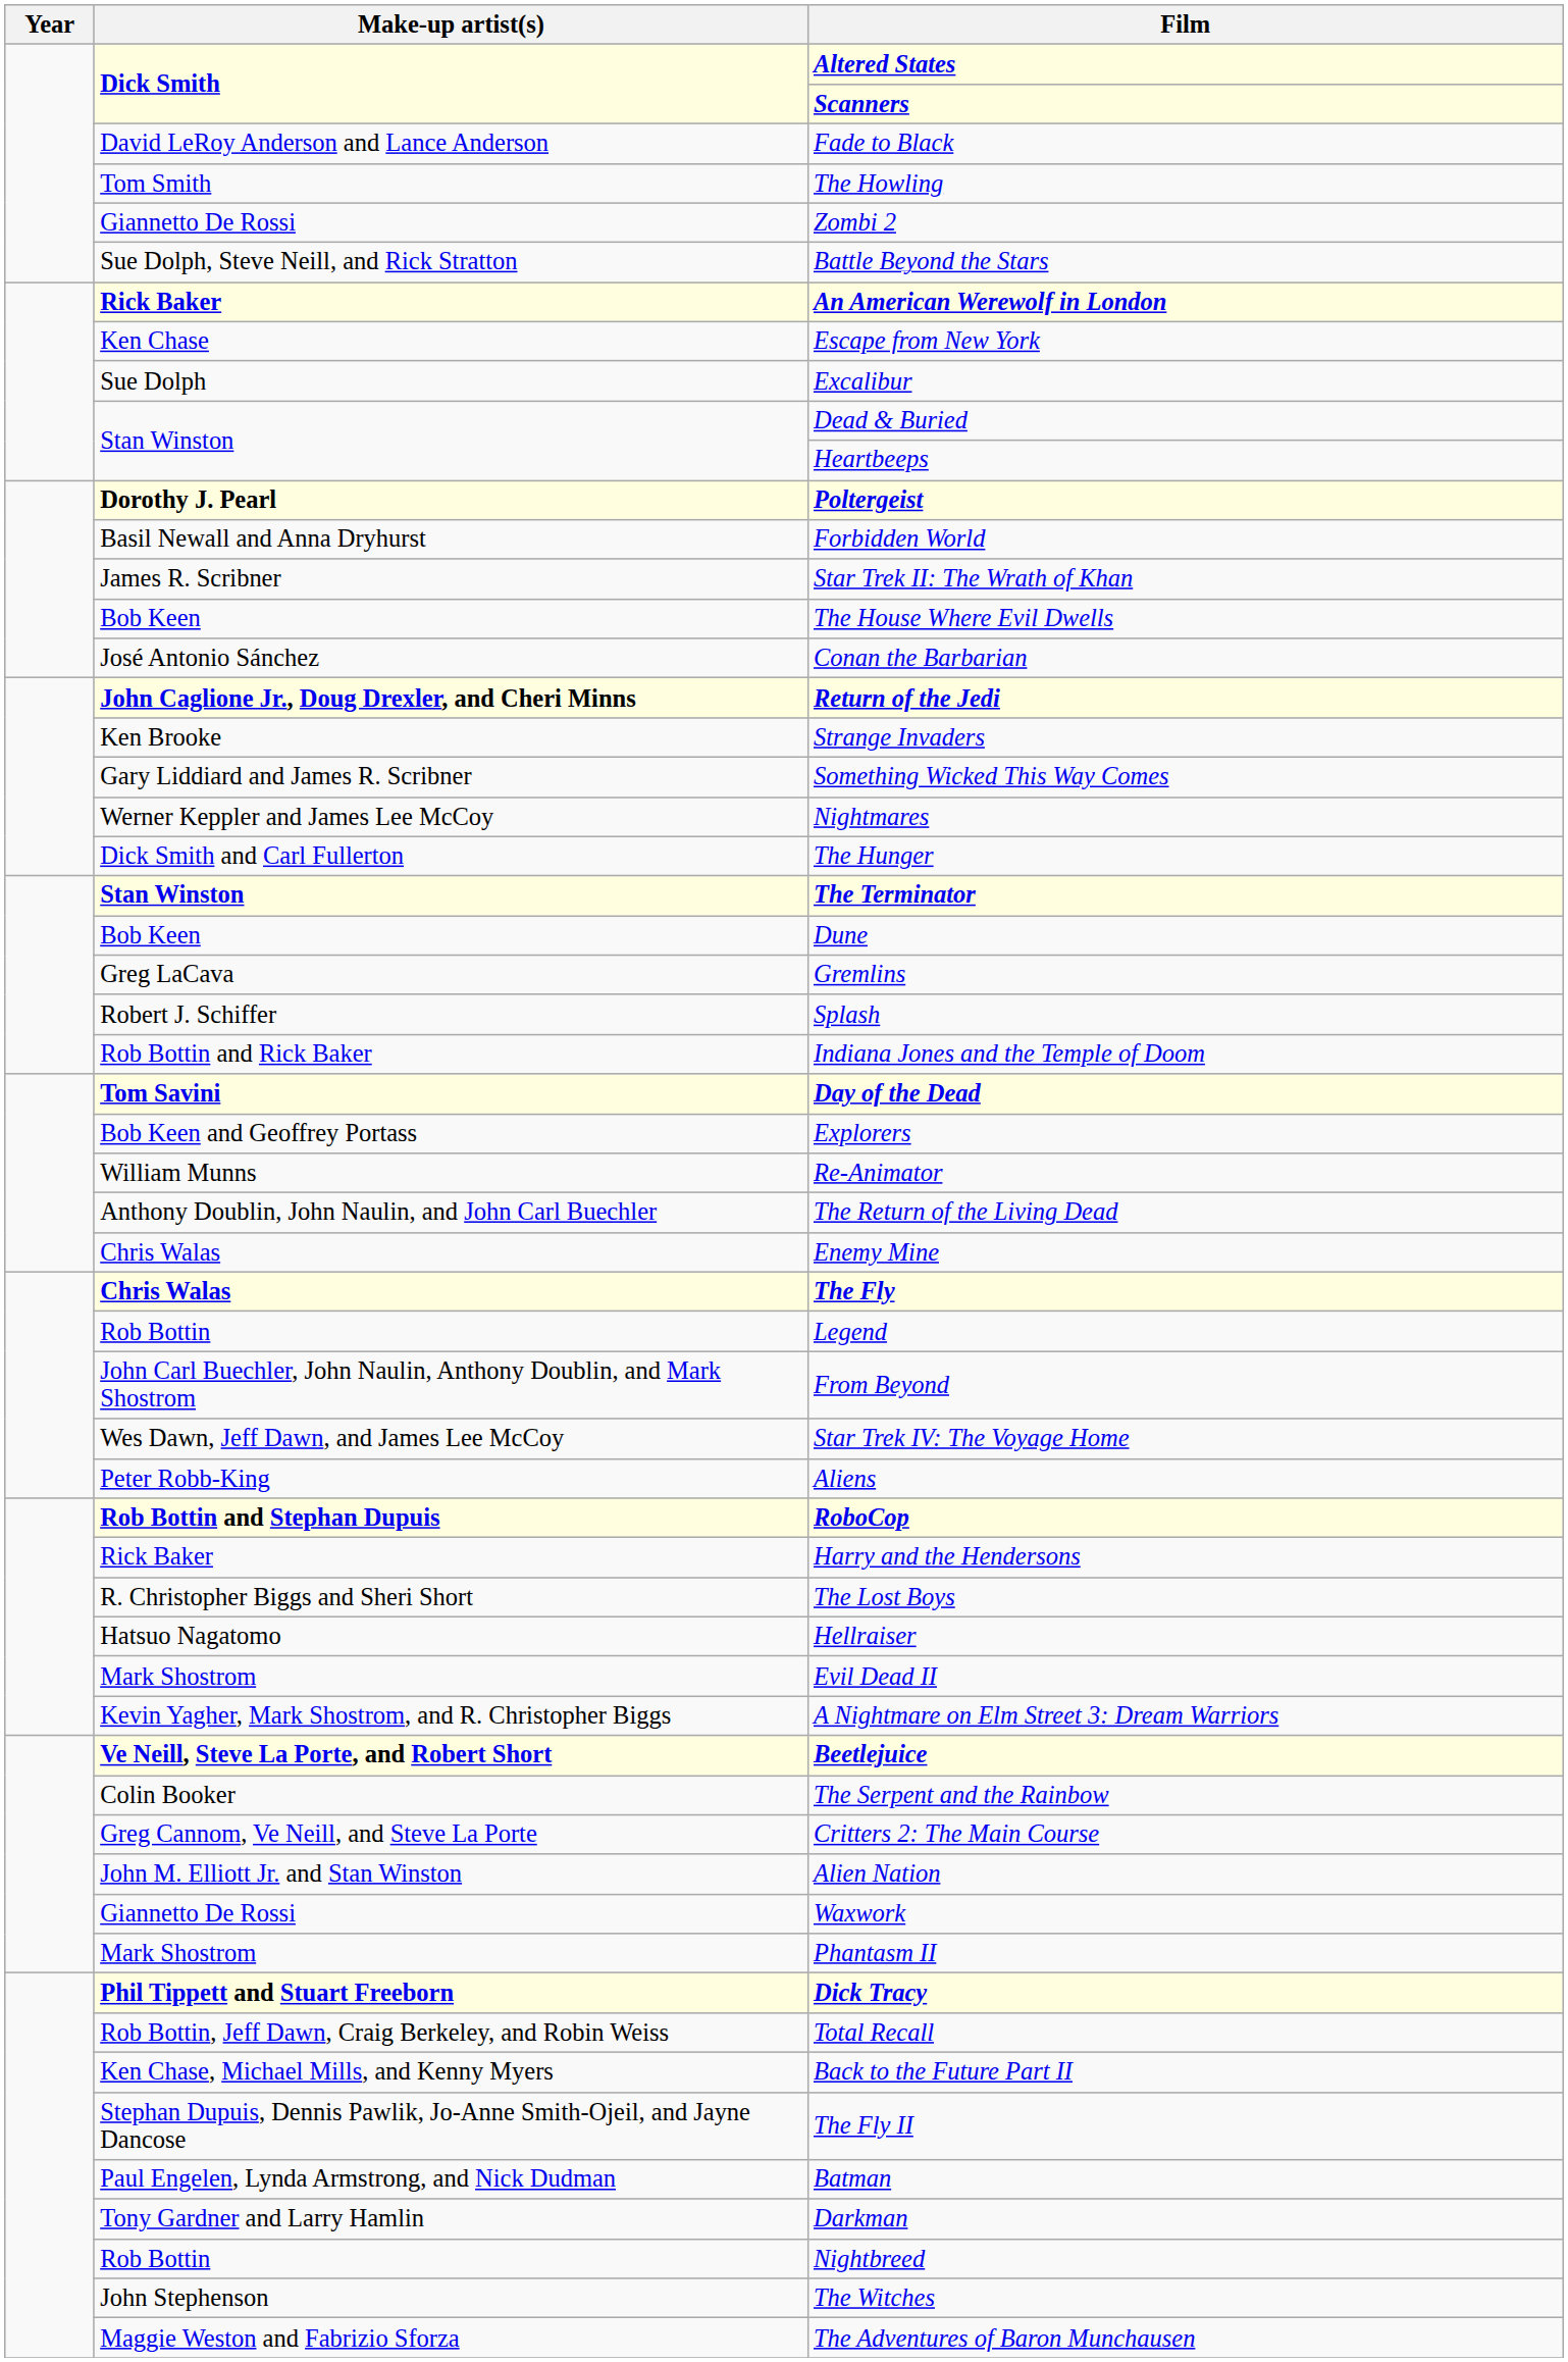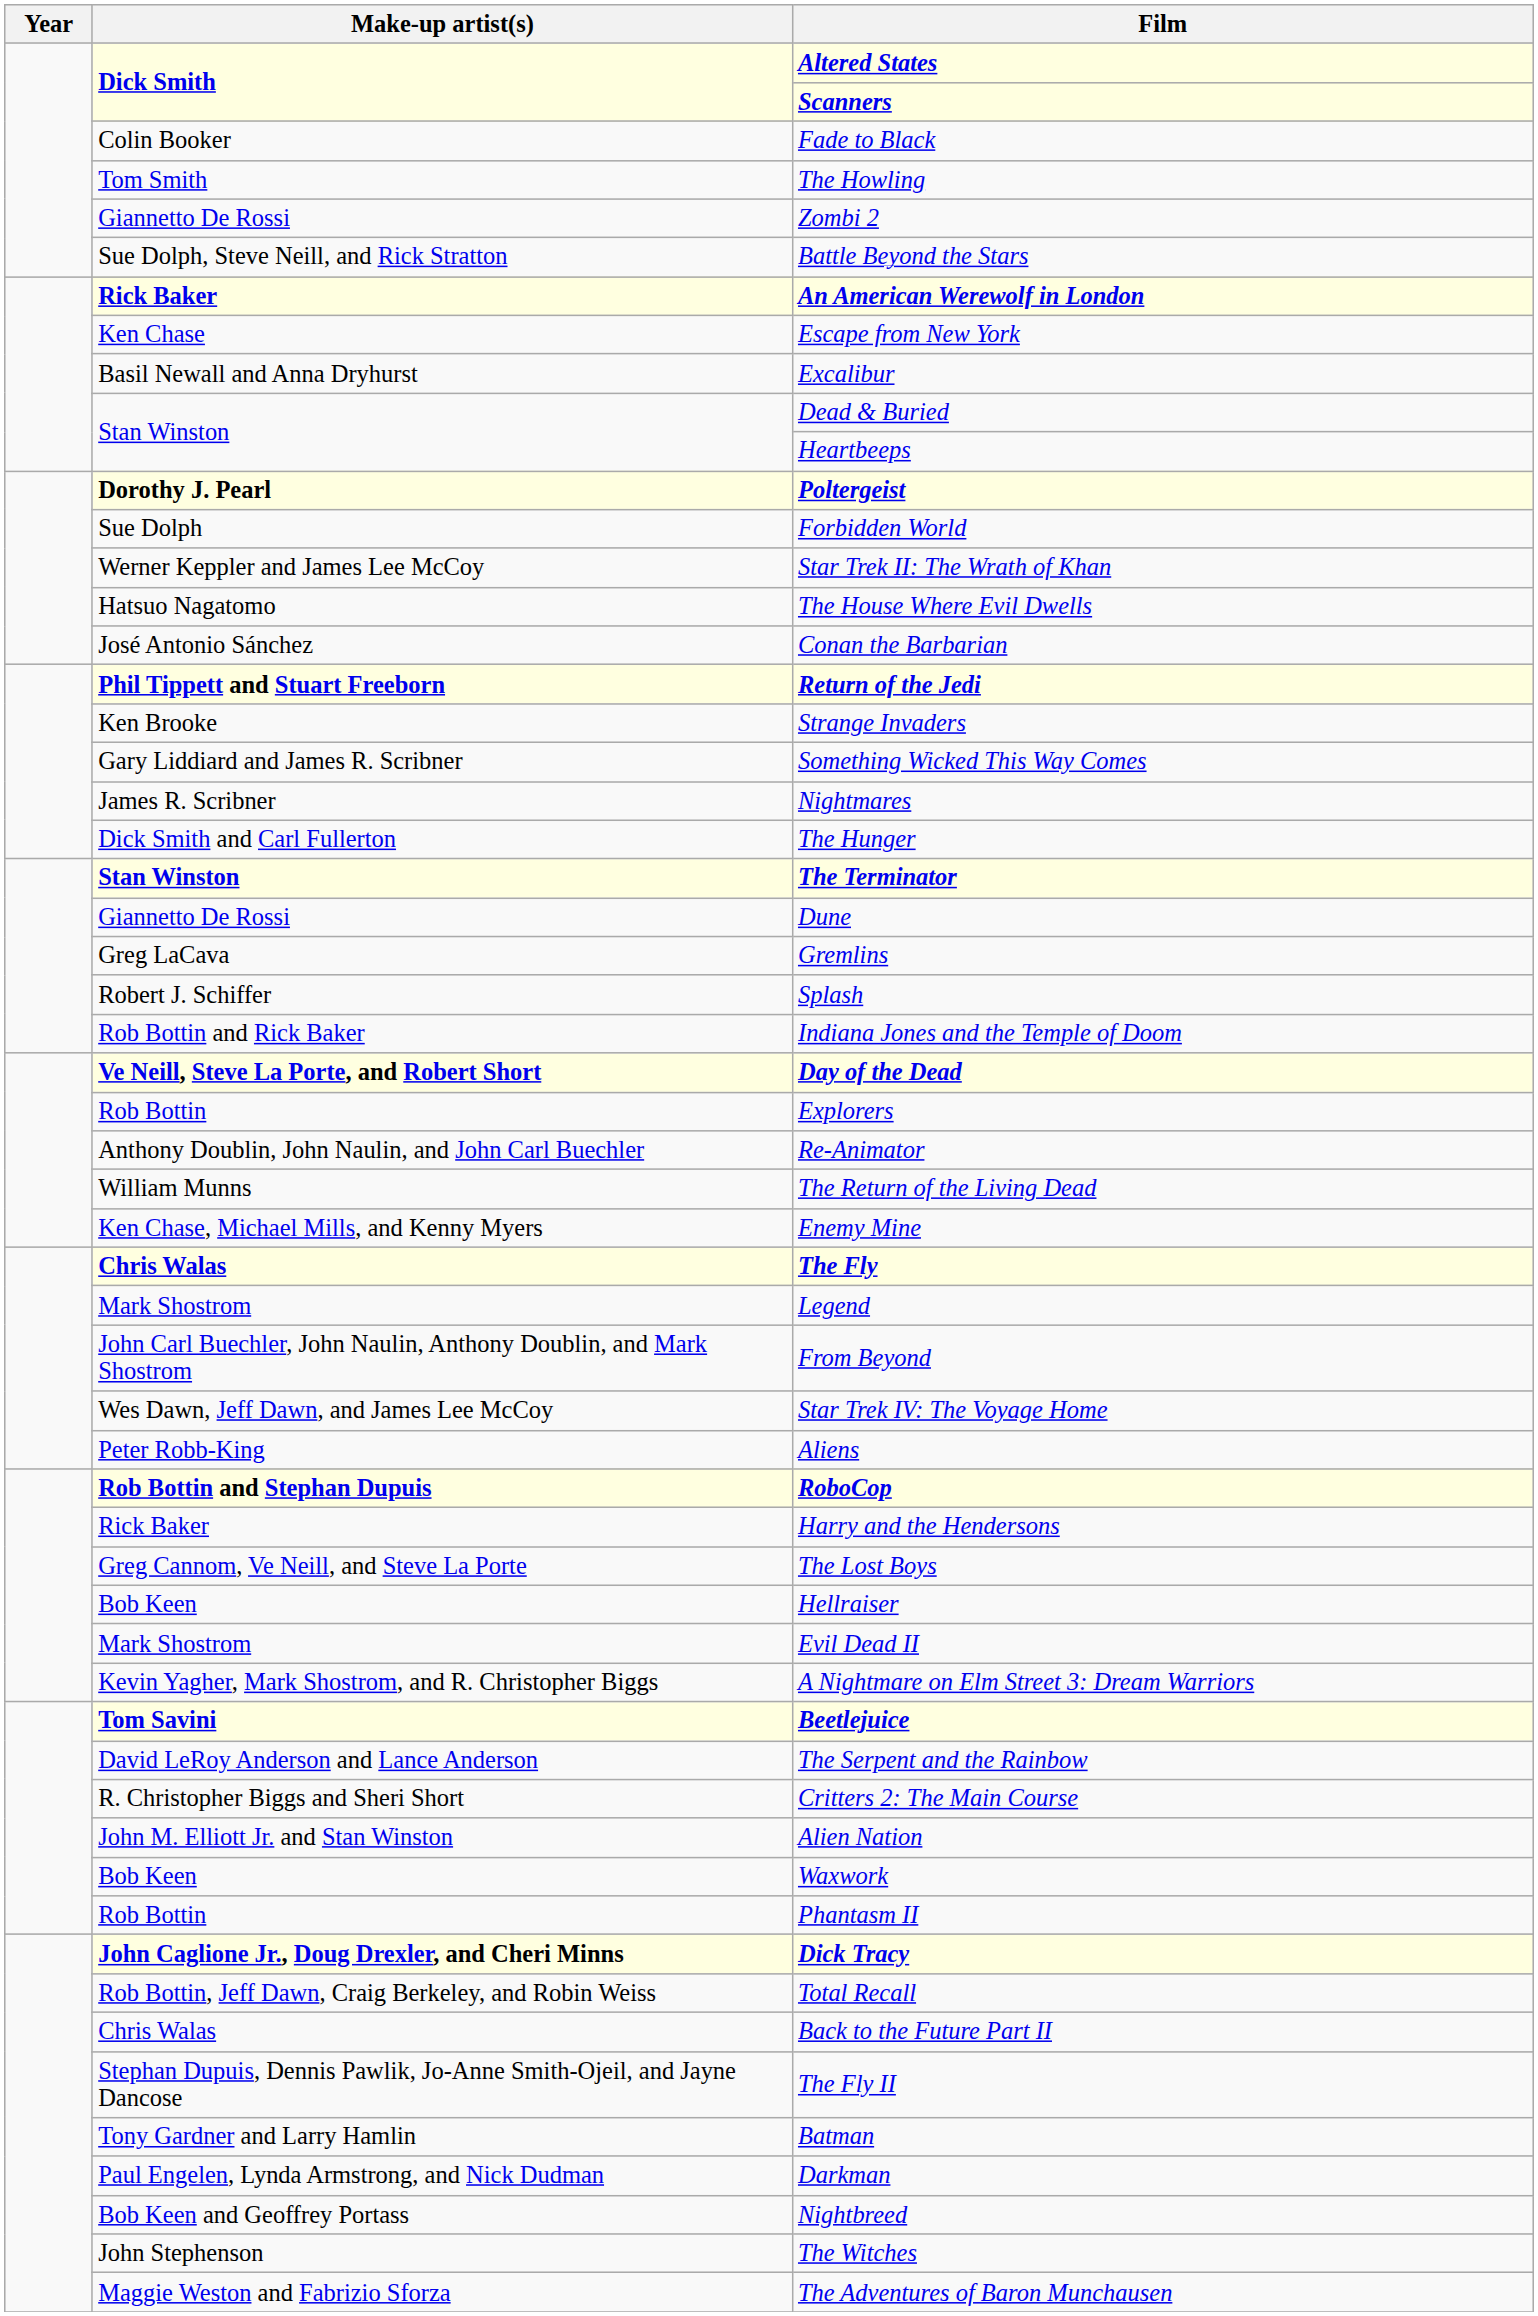 <table class="wikitable" width="1000px" border="1" cellpadding="5" cellspacing="0" align="centre">
 <tr>
 <th width="50px">Year</th>
 <th width="450px">Make-up artist(s)</th>
 <th>Film</th>
 </tr>
 <tr>
 <td rowspan=6></td>
 <td rowspan=2 style="background:lightyellow"><strong><a href='#'>Dick Smith</a></strong></td>
 <td style="background:lightyellow"><strong><em><a href='#'>Altered States</a></em></strong></td>
 </tr>
 <tr>
 <td style="background:lightyellow"><strong><em><a href='#'>Scanners</a></em></strong></td>
 </tr>
 <tr>
-<td><a href='#'>David LeRoy Anderson</a> and <a href='#'>Lance Anderson</a></td>
+<td>Colin Booker</td>
 <td><em><a href='#'>Fade to Black</a></em></td>
 </tr>
 <tr>
 <td><a href='#'>Tom Smith</a></td>
 <td><em><a href='#'>The Howling</a></em></td>
 </tr>
 <tr>
 <td><a href='#'>Giannetto De Rossi</a></td>
 <td><em><a href='#'>Zombi 2</a></em></td>
 </tr>
 <tr>
 <td>Sue Dolph, Steve Neill, and <a href='#'>Rick Stratton</a></td>
 <td><em><a href='#'>Battle Beyond the Stars</a></em></td>
 </tr>
 <tr>
 <td rowspan=5></td>
 <td style="background:lightyellow"><strong><a href='#'>Rick Baker</a></strong></td>
 <td style="background:lightyellow"><strong><em><a href='#'>An American Werewolf in London</a></em></strong></td>
 </tr>
 <tr>
 <td><a href='#'>Ken Chase</a></td>
 <td><em><a href='#'>Escape from New York</a></em></td>
 </tr>
 <tr>
-<td>Sue Dolph</td>
+<td>Basil Newall and Anna Dryhurst</td>
 <td><em><a href='#'>Excalibur</a></em></td>
 </tr>
 <tr>
 <td rowspan=2><a href='#'>Stan Winston</a></td>
 <td><em><a href='#'>Dead & Buried</a></em></td>
 </tr>
 <tr>
 <td><em><a href='#'>Heartbeeps</a></em></td>
 </tr>
 <tr>
 <td rowspan=5></td>
 <td style="background:lightyellow"><strong>Dorothy J. Pearl</strong></td>
 <td style="background:lightyellow"><strong><em><a href='#'>Poltergeist</a></em></strong></td>
 </tr>
 <tr>
-<td>Basil Newall and Anna Dryhurst</td>
+<td>Sue Dolph</td>
 <td><em><a href='#'>Forbidden World</a></em></td>
 </tr>
 <tr>
-<td>James R. Scribner</td>
+<td>Werner Keppler and James Lee McCoy</td>
 <td><em><a href='#'>Star Trek II: The Wrath of Khan</a></em></td>
 </tr>
 <tr>
-<td><a href='#'>Bob Keen</a></td>
+<td>Hatsuo Nagatomo</td>
 <td><em><a href='#'>The House Where Evil Dwells</a></em></td>
 </tr>
 <tr>
 <td>José Antonio Sánchez</td>
 <td><em><a href='#'>Conan the Barbarian</a></em></td>
 </tr>
 <tr>
 <td rowspan=5></td>
-<td style="background:lightyellow"><strong><a href='#'>John Caglione Jr.</a>, <a href='#'>Doug Drexler</a>, and Cheri Minns</strong></td>
+<td style="background:lightyellow"><strong><a href='#'>Phil Tippett</a> and <a href='#'>Stuart Freeborn</a></strong></td>
 <td style="background:lightyellow"><strong><em><a href='#'>Return of the Jedi</a></em></strong></td>
 </tr>
 <tr>
 <td>Ken Brooke</td>
 <td><em><a href='#'>Strange Invaders</a></em></td>
 </tr>
 <tr>
 <td>Gary Liddiard and James R. Scribner</td>
 <td><em><a href='#'>Something Wicked This Way Comes</a></em></td>
 </tr>
 <tr>
-<td>Werner Keppler and James Lee McCoy</td>
+<td>James R. Scribner</td>
 <td><em><a href='#'>Nightmares</a></em></td>
 </tr>
 <tr>
 <td><a href='#'>Dick Smith</a> and <a href='#'>Carl Fullerton</a></td>
 <td><em><a href='#'>The Hunger</a></em></td>
 </tr>
 <tr>
 <td rowspan=5></td>
 <td style="background:lightyellow"><strong><a href='#'>Stan Winston</a></strong></td>
 <td style="background:lightyellow"><strong><em><a href='#'>The Terminator</a></em></strong></td>
 </tr>
 <tr>
-<td><a href='#'>Bob Keen</a></td>
+<td><a href='#'>Giannetto De Rossi</a></td>
 <td><em><a href='#'>Dune</a></em></td>
 </tr>
 <tr>
 <td>Greg LaCava</td>
 <td><em><a href='#'>Gremlins</a></em></td>
 </tr>
 <tr>
 <td>Robert J. Schiffer</td>
 <td><em><a href='#'>Splash</a></em></td>
 </tr>
 <tr>
 <td><a href='#'>Rob Bottin</a> and <a href='#'>Rick Baker</a></td>
 <td><em><a href='#'>Indiana Jones and the Temple of Doom</a></em></td>
 </tr>
 <tr>
 <td rowspan=5></td>
-<td style="background:lightyellow"><strong><a href='#'>Tom Savini</a></strong></td>
+<td style="background:lightyellow"><strong><a href='#'>Ve Neill</a>, <a href='#'>Steve La Porte</a>, and <a href='#'>Robert Short</a></strong></td>
 <td style="background:lightyellow"><strong><em><a href='#'>Day of the Dead</a></em></strong></td>
 </tr>
 <tr>
-<td><a href='#'>Bob Keen</a> and Geoffrey Portass</td>
+<td><a href='#'>Rob Bottin</a></td>
 <td><em><a href='#'>Explorers</a></em></td>
 </tr>
 <tr>
-<td>William Munns</td>
+<td>Anthony Doublin, John Naulin, and <a href='#'>John Carl Buechler</a></td>
 <td><em><a href='#'>Re-Animator</a></em></td>
 </tr>
 <tr>
-<td>Anthony Doublin, John Naulin, and <a href='#'>John Carl Buechler</a></td>
+<td>William Munns</td>
 <td><em><a href='#'>The Return of the Living Dead</a></em></td>
 </tr>
 <tr>
-<td><a href='#'>Chris Walas</a></td>
+<td><a href='#'>Ken Chase</a>, <a href='#'>Michael Mills</a>, and Kenny Myers</td>
 <td><em><a href='#'>Enemy Mine</a></em></td>
 </tr>
 <tr>
 <td rowspan=5></td>
 <td style="background:lightyellow"><strong><a href='#'>Chris Walas</a></strong></td>
 <td style="background:lightyellow"><strong><em><a href='#'>The Fly</a></em></strong></td>
 </tr>
 <tr>
-<td><a href='#'>Rob Bottin</a></td>
+<td><a href='#'>Mark Shostrom</a></td>
 <td><em><a href='#'>Legend</a></em></td>
 </tr>
 <tr>
 <td><a href='#'>John Carl Buechler</a>, John Naulin, Anthony Doublin, and <a href='#'>Mark Shostrom</a></td>
 <td><em><a href='#'>From Beyond</a></em></td>
 </tr>
 <tr>
 <td>Wes Dawn, <a href='#'>Jeff Dawn</a>, and James Lee McCoy</td>
 <td><em><a href='#'>Star Trek IV: The Voyage Home</a></em></td>
 </tr>
 <tr>
 <td><a href='#'>Peter Robb-King</a></td>
 <td><em><a href='#'>Aliens</a></em></td>
 </tr>
 <tr>
 <td rowspan=6></td>
 <td style="background:lightyellow"><strong><a href='#'>Rob Bottin</a> and <a href='#'>Stephan Dupuis</a></strong></td>
 <td style="background:lightyellow"><strong><em><a href='#'>RoboCop</a></em></strong></td>
 </tr>
 <tr>
 <td><a href='#'>Rick Baker</a></td>
 <td><em><a href='#'>Harry and the Hendersons</a></em></td>
 </tr>
 <tr>
-<td>R. Christopher Biggs and Sheri Short</td>
+<td><a href='#'>Greg Cannom</a>, <a href='#'>Ve Neill</a>, and <a href='#'>Steve La Porte</a></td>
 <td><em><a href='#'>The Lost Boys</a></em></td>
 </tr>
 <tr>
-<td>Hatsuo Nagatomo</td>
+<td><a href='#'>Bob Keen</a></td>
 <td><em><a href='#'>Hellraiser</a></em></td>
 </tr>
 <tr>
 <td><a href='#'>Mark Shostrom</a></td>
 <td><em><a href='#'>Evil Dead II</a></em></td>
 </tr>
 <tr>
 <td><a href='#'>Kevin Yagher</a>, <a href='#'>Mark Shostrom</a>, and R. Christopher Biggs</td>
 <td><em><a href='#'>A Nightmare on Elm Street 3: Dream Warriors</a></em></td>
 </tr>
 <tr>
 <td rowspan=6></td>
-<td style="background:lightyellow"><strong><a href='#'>Ve Neill</a>, <a href='#'>Steve La Porte</a>, and <a href='#'>Robert Short</a></strong></td>
+<td style="background:lightyellow"><strong><a href='#'>Tom Savini</a></strong></td>
 <td style="background:lightyellow"><strong><em><a href='#'>Beetlejuice</a></em></strong></td>
 </tr>
 <tr>
-<td>Colin Booker</td>
+<td><a href='#'>David LeRoy Anderson</a> and <a href='#'>Lance Anderson</a></td>
 <td><em><a href='#'>The Serpent and the Rainbow</a></em></td>
 </tr>
 <tr>
-<td><a href='#'>Greg Cannom</a>, <a href='#'>Ve Neill</a>, and <a href='#'>Steve La Porte</a></td>
+<td>R. Christopher Biggs and Sheri Short</td>
 <td><em><a href='#'>Critters 2: The Main Course</a></em></td>
 </tr>
 <tr>
 <td><a href='#'>John M. Elliott Jr.</a> and <a href='#'>Stan Winston</a></td>
 <td><em><a href='#'>Alien Nation</a></em></td>
 </tr>
 <tr>
-<td><a href='#'>Giannetto De Rossi</a></td>
+<td><a href='#'>Bob Keen</a></td>
 <td><em><a href='#'>Waxwork</a></em></td>
 </tr>
 <tr>
-<td><a href='#'>Mark Shostrom</a></td>
+<td><a href='#'>Rob Bottin</a></td>
 <td><em><a href='#'>Phantasm II</a></em></td>
 </tr>
 <tr>
 <td rowspan=9></td>
-<td style="background:lightyellow"><strong><a href='#'>Phil Tippett</a> and <a href='#'>Stuart Freeborn</a></strong></td>
+<td style="background:lightyellow"><strong><a href='#'>John Caglione Jr.</a>, <a href='#'>Doug Drexler</a>, and Cheri Minns</strong></td>
 <td style="background:lightyellow"><strong><em><a href='#'>Dick Tracy</a></em></strong></td>
 </tr>
 <tr>
 <td><a href='#'>Rob Bottin</a>, <a href='#'>Jeff Dawn</a>, Craig Berkeley, and Robin Weiss</td>
 <td><em><a href='#'>Total Recall</a></em></td>
 </tr>
 <tr>
-<td><a href='#'>Ken Chase</a>, <a href='#'>Michael Mills</a>, and Kenny Myers</td>
+<td><a href='#'>Chris Walas</a></td>
 <td><em><a href='#'>Back to the Future Part II</a></em></td>
 </tr>
 <tr>
 <td><a href='#'>Stephan Dupuis</a>, Dennis Pawlik, Jo-Anne Smith-Ojeil, and Jayne Dancose</td>
 <td><em><a href='#'>The Fly II</a></em></td>
 </tr>
 <tr>
-<td><a href='#'>Paul Engelen</a>, Lynda Armstrong, and <a href='#'>Nick Dudman</a></td>
+<td><a href='#'>Tony Gardner</a> and Larry Hamlin</td>
 <td><em><a href='#'>Batman</a></em></td>
 </tr>
 <tr>
-<td><a href='#'>Tony Gardner</a> and Larry Hamlin</td>
+<td><a href='#'>Paul Engelen</a>, Lynda Armstrong, and <a href='#'>Nick Dudman</a></td>
 <td><em><a href='#'>Darkman</a></em></td>
 </tr>
 <tr>
-<td><a href='#'>Rob Bottin</a></td>
+<td><a href='#'>Bob Keen</a> and Geoffrey Portass</td>
 <td><em><a href='#'>Nightbreed</a></em></td>
 </tr>
 <tr>
 <td>John Stephenson</td>
 <td><em><a href='#'>The Witches</a></em></td>
 </tr>
 <tr>
 <td><a href='#'>Maggie Weston</a> and <a href='#'>Fabrizio Sforza</a></td>
 <td><em><a href='#'>The Adventures of Baron Munchausen</a></em></td>
 </tr>
 </table>
